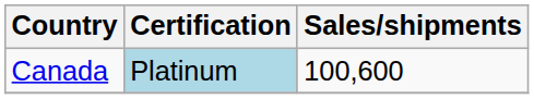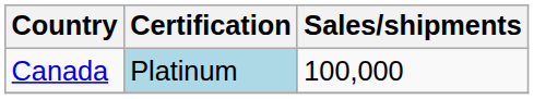 <table class="wikitable">
 <tr>
 <th align="left">Country</th>
 <th align="left">Certification</th>
 <th align="left">Sales/shipments</th>
 </tr>
 <tr>
 <td><a href='#'>Canada</a></td>
 <td style="background: lightblue;">Platinum</td>
-<td>100,600</td>
+<td>100,000</td>
 </tr>
 <tr>
 </tr>
 </table>
